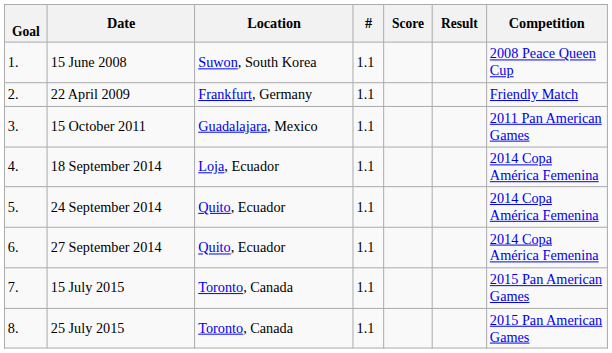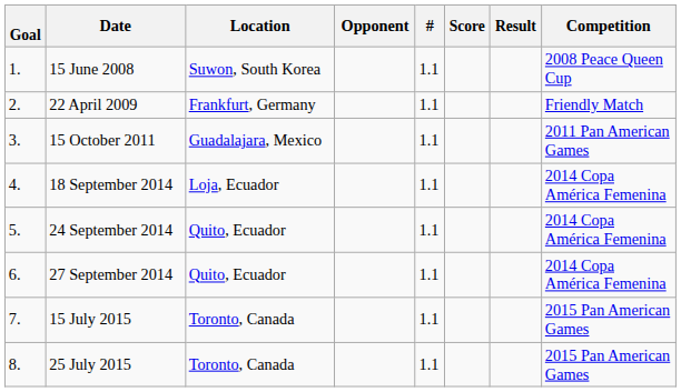 <table class="wikitable collapsible sortable" style="font-size:90%">
 <tr>
 <th data-sort-type="number" style="font-size:95%;"><br>Goal</th>
 <th>Date</th>
 <th>Location</th>
+<th>Opponent</th>
 <th>#</th>
 <th data-sort-type="number" style="font-size:95%;">Score</th>
 <th data-sort-type="number" style="font-size:95%;">Result</th>
 <th width="20%">Competition</th>
 </tr>
 <tr>
 <td>1.</td>
 <td>15 June 2008</td>
 <td> <a href='#'>Suwon</a>, South Korea</td>
+<td></td>
 <td>1.1</td>
 <td></td>
 <td></td>
 <td><a href='#'>2008 Peace Queen Cup</a></td>
 </tr>
 <tr>
 <td>2.</td>
 <td>22 April 2009</td>
 <td> <a href='#'>Frankfurt</a>, Germany</td>
+<td></td>
 <td>1.1</td>
 <td></td>
 <td></td>
 <td><a href='#'>Friendly Match</a></td>
 </tr>
 <tr>
 <td>3.</td>
 <td>15 October 2011</td>
 <td> <a href='#'>Guadalajara</a>, Mexico</td>
+<td></td>
 <td>1.1</td>
 <td></td>
 <td></td>
 <td><a href='#'>2011 Pan American Games</a></td>
 </tr>
 <tr>
 <td>4.</td>
 <td>18 September 2014</td>
 <td> <a href='#'>Loja</a>, Ecuador</td>
+<td></td>
 <td>1.1</td>
 <td></td>
 <td></td>
 <td><a href='#'>2014 Copa América Femenina</a></td>
 </tr>
 <tr>
 <td>5.</td>
 <td>24 September 2014</td>
 <td> <a href='#'>Quito</a>, Ecuador</td>
+<td></td>
 <td>1.1</td>
 <td></td>
 <td></td>
 <td><a href='#'>2014 Copa América Femenina</a></td>
 </tr>
 <tr>
 <td>6.</td>
 <td>27 September 2014</td>
 <td> <a href='#'>Quito</a>, Ecuador</td>
+<td></td>
 <td>1.1</td>
 <td></td>
 <td></td>
 <td><a href='#'>2014 Copa América Femenina</a></td>
 </tr>
 <tr>
 <td>7.</td>
 <td>15 July 2015</td>
 <td> <a href='#'>Toronto</a>, Canada</td>
+<td></td>
 <td>1.1</td>
 <td></td>
 <td></td>
 <td><a href='#'>2015 Pan American Games</a></td>
 </tr>
 <tr>
 <td>8.</td>
 <td>25 July 2015</td>
 <td> <a href='#'>Toronto</a>, Canada</td>
+<td></td>
 <td>1.1</td>
 <td></td>
 <td></td>
 <td><a href='#'>2015 Pan American Games</a></td>
 </tr>
 </table>
